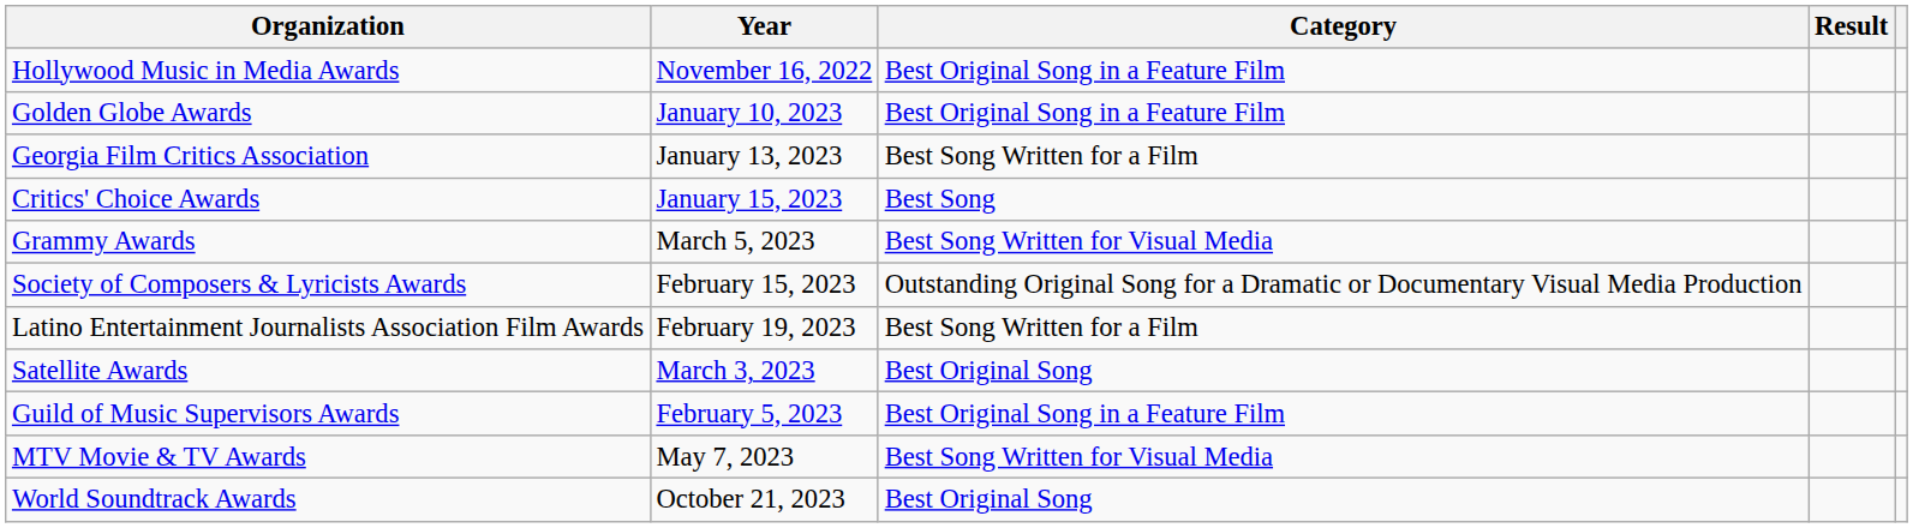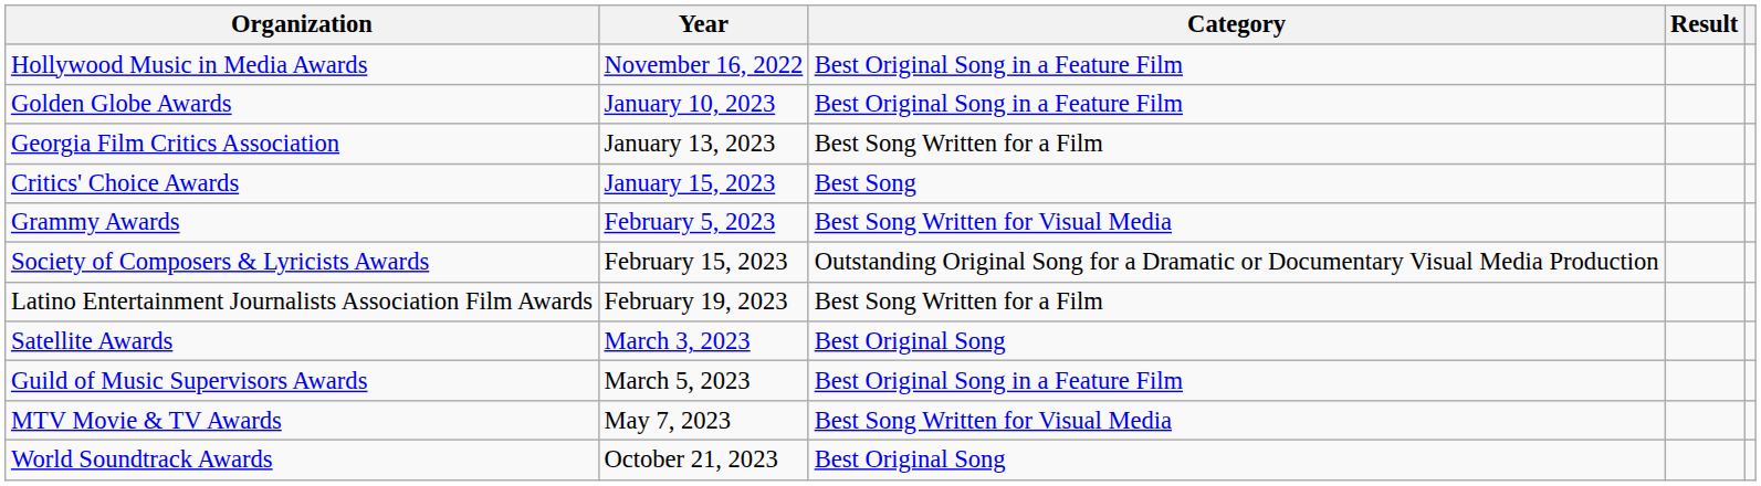 <table class="wikitable">
 <tr>
 <th>Organization</th>
 <th>Year</th>
 <th>Category</th>
 <th>Result</th>
 <th scope="col" class="unsortable"></th>
 </tr>
 <tr>
 <td><a href='#'>Hollywood Music in Media Awards</a></td>
 <td><a href='#'>November 16, 2022</a></td>
 <td><a href='#'>Best Original Song in a Feature Film</a></td>
 <td></td>
 <td align="center"></td>
 </tr>
 <tr>
 <td><a href='#'>Golden Globe Awards</a></td>
 <td><a href='#'>January 10, 2023</a></td>
 <td><a href='#'>Best Original Song in a Feature Film</a></td>
 <td></td>
 <td align="center"></td>
 </tr>
 <tr>
 <td><a href='#'>Georgia Film Critics Association</a></td>
 <td>January 13, 2023</td>
 <td>Best Song Written for a Film</td>
 <td></td>
 <td align="center"></td>
 </tr>
 <tr>
 <td><a href='#'>Critics' Choice Awards</a></td>
 <td><a href='#'>January 15, 2023</a></td>
 <td><a href='#'>Best Song</a></td>
 <td></td>
 <td align="center"></td>
 </tr>
 <tr>
 <td><a href='#'>Grammy Awards</a></td>
-<td>March 5, 2023</td>
+<td><a href='#'>February 5, 2023</a></td>
 <td><a href='#'>Best Song Written for Visual Media</a></td>
 <td></td>
 <td align="center"></td>
 </tr>
 <tr>
 <td><a href='#'>Society of Composers & Lyricists Awards</a></td>
 <td>February 15, 2023</td>
 <td>Outstanding Original Song for a Dramatic or Documentary Visual Media Production</td>
 <td></td>
 <td align="center"></td>
 </tr>
 <tr>
 <td>Latino Entertainment Journalists Association Film Awards</td>
 <td>February 19, 2023</td>
 <td>Best Song Written for a Film</td>
 <td></td>
 <td align="center"></td>
 </tr>
 <tr>
 <td><a href='#'>Satellite Awards</a></td>
 <td><a href='#'>March 3, 2023</a></td>
 <td><a href='#'>Best Original Song</a></td>
 <td></td>
 <td align="center"></td>
 </tr>
 <tr>
 <td><a href='#'>Guild of Music Supervisors Awards</a></td>
-<td><a href='#'>February 5, 2023</a></td>
+<td>March 5, 2023</td>
 <td><a href='#'>Best Original Song in a Feature Film</a></td>
 <td></td>
 <td align="center"></td>
 </tr>
 <tr>
 <td><a href='#'>MTV Movie & TV Awards</a></td>
 <td>May 7, 2023</td>
 <td><a href='#'>Best Song Written for Visual Media</a></td>
 <td></td>
 <td align="center"></td>
 </tr>
 <tr>
 <td><a href='#'>World Soundtrack Awards</a></td>
 <td>October 21, 2023</td>
 <td><a href='#'>Best Original Song</a></td>
 <td></td>
 <td align="center"></td>
 </tr>
 </table>
